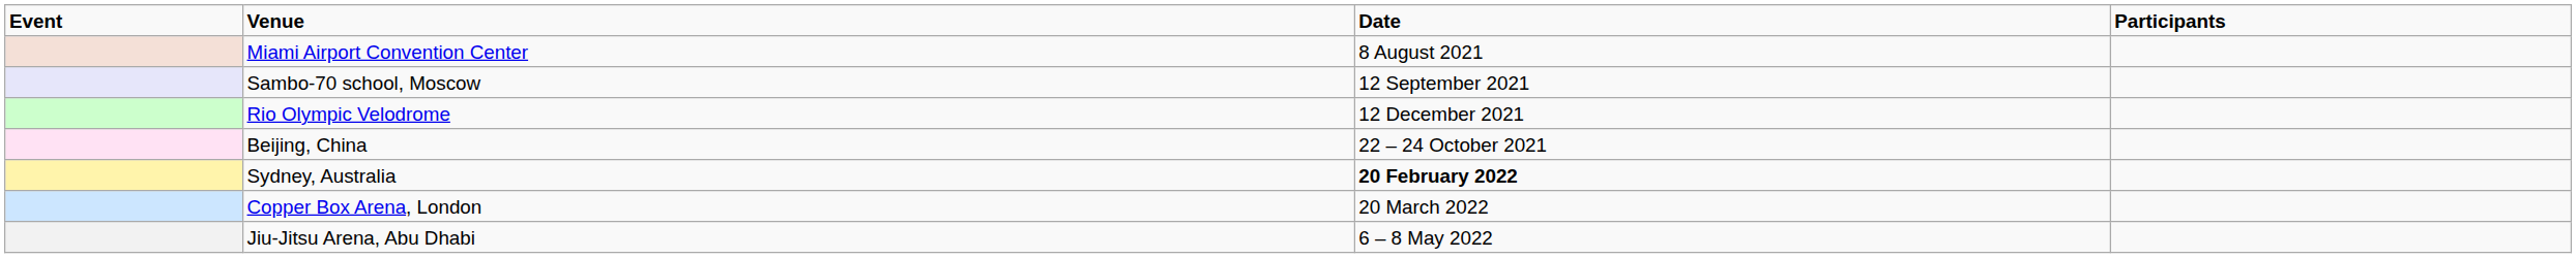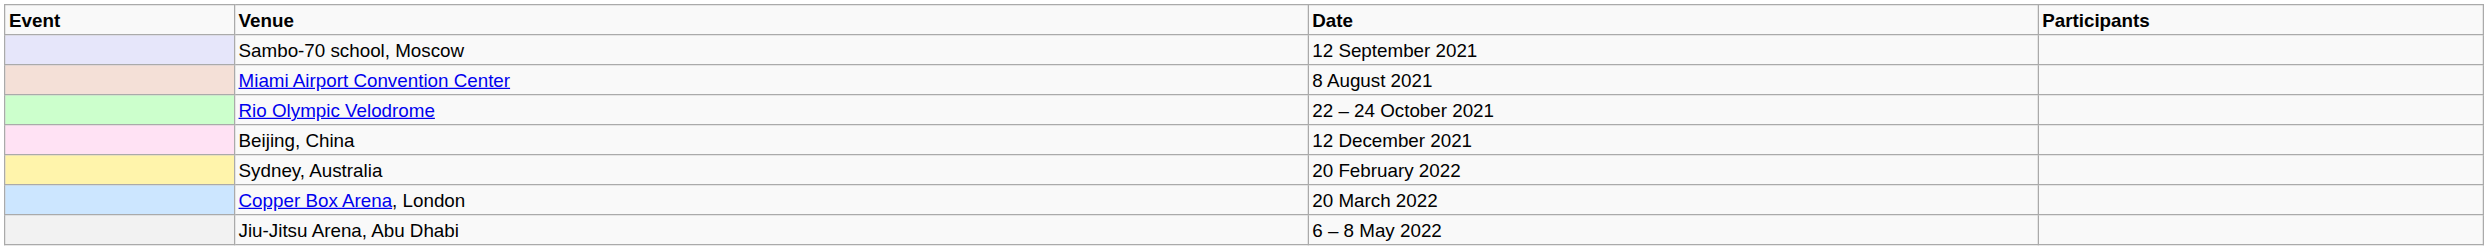 <table class="wikitable" style="text-align: left; font-size: 94%; width: 100%;">
 <tr>
 <td><strong>Event</strong></td>
 <td><strong>Venue</strong></td>
 <td><strong>Date</strong></td>
 <td><strong>Participants</strong></td>
 </tr>
 <tr>
+<th scope="row" align="center" style="background: #E6E6FA;  text-align: left"></th>
+<td>Sambo-70 school, Moscow</td>
+<td>12 September 2021</td>
+<td></td>
+</tr>
+<tr>
 <th scope="row" align="center" style="background: #f4e0d7;  text-align: left"></th>
 <td><a href='#'>Miami Airport Convention Center</a></td>
 <td>8 August 2021</td>
 <td></td>
 </tr>
 <tr>
-<th scope="row" align="center" style="background: #E6E6FA;  text-align: left"></th>
-<td>Sambo-70 school, Moscow</td>
-<td>12 September 2021</td>
-<td></td>
-</tr>
-<tr>
 <th scope="row" align="center" style="background: #ccffcc;  text-align: left"></th>
 <td><a href='#'>Rio Olympic Velodrome</a></td>
-<td>12 December 2021</td>
+<td>22 – 24 October 2021</td>
 <td></td>
 </tr>
 <tr>
 <th scope="row" align="center" style="background: #ffe2f4;  text-align: left"></th>
 <td>Beijing, China</td>
-<td>22 – 24 October 2021</td>
+<td>12 December 2021</td>
 <td></td>
 </tr>
 <tr>
 <th scope="row" align="center" style="background: #fff4ab;  text-align: left"></th>
 <td>Sydney, Australia</td>
-<td><strong>20 February 2022</strong></td>
+<td>20 February 2022</td>
 <td></td>
 </tr>
 <tr>
 <th scope="row" align="center" style="background: #cce6ff;  text-align: left"></th>
 <td><a href='#'>Copper Box Arena</a>, London</td>
 <td>20 March 2022</td>
 <td></td>
 </tr>
 <tr>
 <th scope="row" align="center" style="background: #cde6gf;  text-align: left"></th>
 <td>Jiu-Jitsu Arena, Abu Dhabi</td>
 <td>6 – 8 May 2022</td>
 <td></td>
 </tr>
 </table>
